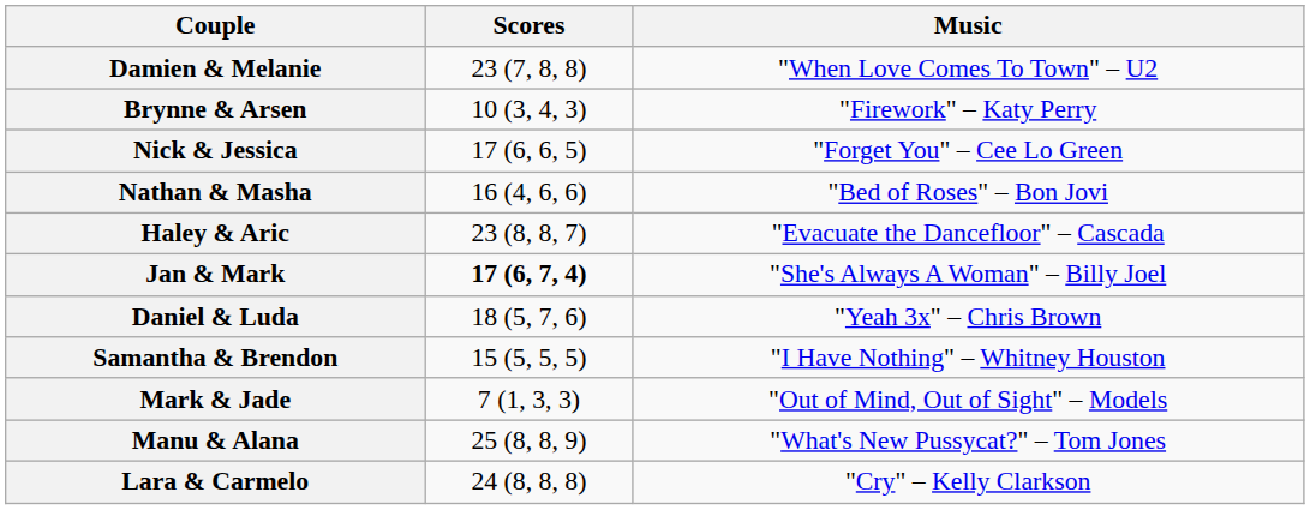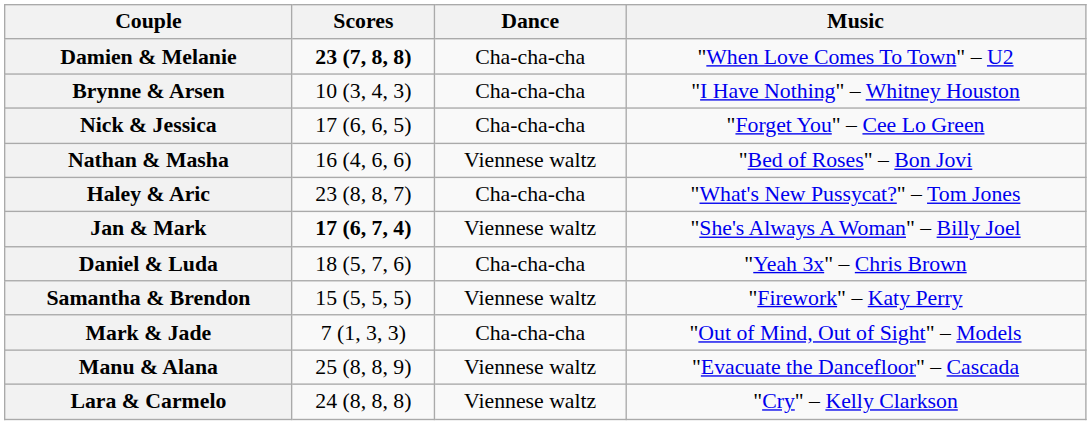 <table class="wikitable sortable" style="text-align:center; width: 90%">
 <tr>
 <th scope="col">Couple</th>
 <th scope="col">Scores</th>
+<th scope="col">Dance</th>
 <th scope="col" class="unsortable">Music</th>
 </tr>
 <tr>
 <th scope="row">Damien & Melanie</th>
-<td>23 (7, 8, 8)</td>
+<td><strong>23 (7, 8, 8)</strong></td>
+<td>Cha-cha-cha</td>
 <td>"<a href='#'>When Love Comes To Town</a>" – <a href='#'>U2</a></td>
 </tr>
 <tr>
 <th scope="row">Brynne & Arsen</th>
 <td>10 (3, 4, 3)</td>
-<td>"<a href='#'>Firework</a>" – <a href='#'>Katy Perry</a></td>
+<td>Cha-cha-cha</td>
+<td>"<a href='#'>I Have Nothing</a>" – <a href='#'>Whitney Houston</a></td>
 </tr>
 <tr>
 <th scope="row">Nick & Jessica</th>
 <td>17 (6, 6, 5)</td>
+<td>Cha-cha-cha</td>
 <td>"<a href='#'>Forget You</a>" – <a href='#'>Cee Lo Green</a></td>
 </tr>
 <tr>
 <th scope="row">Nathan & Masha</th>
 <td>16 (4, 6, 6)</td>
+<td>Viennese waltz</td>
 <td>"<a href='#'>Bed of Roses</a>" – <a href='#'>Bon Jovi</a></td>
 </tr>
 <tr>
 <th scope="row">Haley & Aric</th>
 <td>23 (8, 8, 7)</td>
-<td>"<a href='#'>Evacuate the Dancefloor</a>" – <a href='#'>Cascada</a></td>
+<td>Cha-cha-cha</td>
+<td>"<a href='#'>What's New Pussycat?</a>" – <a href='#'>Tom Jones</a></td>
 </tr>
 <tr>
 <th scope="row">Jan & Mark</th>
 <td><strong>17 (6, 7, 4)</strong></td>
+<td>Viennese waltz</td>
 <td>"<a href='#'>She's Always A Woman</a>" – <a href='#'>Billy Joel</a></td>
 </tr>
 <tr>
 <th scope="row">Daniel & Luda</th>
 <td>18 (5, 7, 6)</td>
+<td>Cha-cha-cha</td>
 <td>"<a href='#'>Yeah 3x</a>" – <a href='#'>Chris Brown</a></td>
 </tr>
 <tr>
 <th scope="row">Samantha & Brendon</th>
 <td>15 (5, 5, 5)</td>
-<td>"<a href='#'>I Have Nothing</a>" – <a href='#'>Whitney Houston</a></td>
+<td>Viennese waltz</td>
+<td>"<a href='#'>Firework</a>" – <a href='#'>Katy Perry</a></td>
 </tr>
 <tr>
 <th scope="row">Mark & Jade</th>
 <td>7 (1, 3, 3)</td>
+<td>Cha-cha-cha</td>
 <td>"<a href='#'>Out of Mind, Out of Sight</a>" – <a href='#'>Models</a></td>
 </tr>
 <tr>
 <th scope="row">Manu & Alana</th>
 <td>25 (8, 8, 9)</td>
-<td>"<a href='#'>What's New Pussycat?</a>" – <a href='#'>Tom Jones</a></td>
+<td>Viennese waltz</td>
+<td>"<a href='#'>Evacuate the Dancefloor</a>" – <a href='#'>Cascada</a></td>
 </tr>
 <tr>
 <th scope="row">Lara & Carmelo</th>
 <td>24 (8, 8, 8)</td>
+<td>Viennese waltz</td>
 <td>"<a href='#'>Cry</a>" – <a href='#'>Kelly Clarkson</a></td>
 </tr>
 </table>
